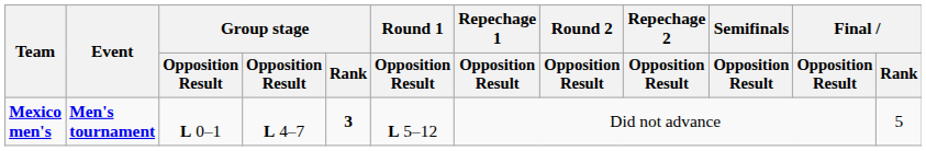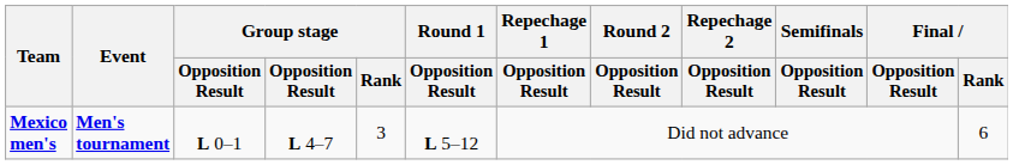 <table class=wikitable style=font-size:90%>
 <tr>
 <th rowspan=2>Team</th>
 <th rowspan=2>Event</th>
 <th colspan=3>Group stage</th>
 <th>Round 1</th>
 <th>Repechage 1</th>
 <th>Round 2</th>
 <th>Repechage 2</th>
 <th>Semifinals</th>
 <th colspan=2>Final / </th>
 </tr>
 <tr style=font-size:95%>
 <th>Opposition<br>Result</th>
 <th>Opposition<br>Result</th>
 <th>Rank</th>
 <th>Opposition<br>Result</th>
 <th>Opposition<br>Result</th>
 <th>Opposition<br>Result</th>
 <th>Opposition<br>Result</th>
 <th>Opposition<br>Result</th>
 <th>Opposition<br>Result</th>
 <th>Rank</th>
 </tr>
 <tr align=center>
 <td align=left><strong><a href='#'>Mexico men's</a></strong></td>
 <td align=left><strong><a href='#'>Men's tournament</a></strong></td>
 <td><br><strong>L</strong> 0–1</td>
 <td><br><strong>L</strong> 4–7</td>
-<td><strong>3</strong></td>
+<td>3</td>
 <td><br><strong>L</strong> 5–12</td>
 <td colspan=5>Did not advance</td>
-<td>5</td>
+<td>6</td>
 </tr>
 </table>
